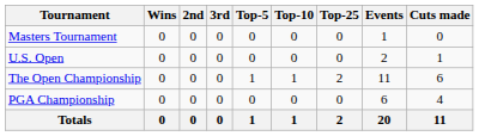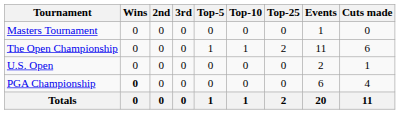 <table class=wikitable style=text-align:center>
 <tr>
 <th>Tournament</th>
 <th>Wins</th>
 <th>2nd</th>
 <th>3rd</th>
 <th>Top-5</th>
 <th>Top-10</th>
 <th>Top-25</th>
 <th>Events</th>
 <th>Cuts made</th>
 </tr>
 <tr>
 <td align=left><a href='#'>Masters Tournament</a></td>
 <td>0</td>
 <td>0</td>
 <td>0</td>
 <td>0</td>
 <td>0</td>
 <td>0</td>
 <td>1</td>
 <td>0</td>
 </tr>
 <tr>
+<td align=left><a href='#'>The Open Championship</a></td>
+<td>0</td>
+<td>0</td>
+<td>0</td>
+<td>1</td>
+<td>1</td>
+<td>2</td>
+<td>11</td>
+<td>6</td>
+</tr>
+<tr>
 <td align=left><a href='#'>U.S. Open</a></td>
 <td>0</td>
 <td>0</td>
 <td>0</td>
 <td>0</td>
 <td>0</td>
 <td>0</td>
 <td>2</td>
 <td>1</td>
 </tr>
 <tr>
-<td align=left><a href='#'>The Open Championship</a></td>
-<td>0</td>
-<td>0</td>
-<td>0</td>
-<td>1</td>
-<td>1</td>
-<td>2</td>
-<td>11</td>
-<td>6</td>
-</tr>
-<tr>
 <td align=left><a href='#'>PGA Championship</a></td>
-<td>0</td>
+<td><strong>0</strong></td>
 <td>0</td>
 <td>0</td>
 <td>0</td>
 <td>0</td>
 <td>0</td>
 <td>6</td>
 <td>4</td>
 </tr>
 <tr>
 <th>Totals</th>
 <th>0</th>
 <th>0</th>
 <th>0</th>
 <th>1</th>
 <th>1</th>
 <th>2</th>
 <th>20</th>
 <th>11</th>
 </tr>
 </table>
